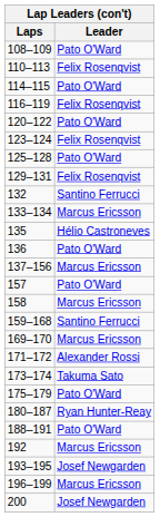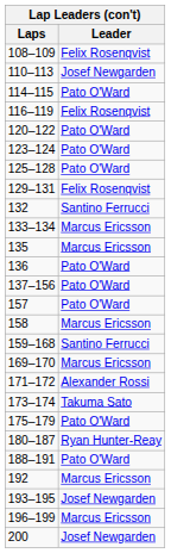 <table class="wikitable">
 <tr>
 <th colspan=2>Lap Leaders (con't)</th>
 </tr>
 <tr>
 <th>Laps</th>
 <th>Leader</th>
 </tr>
 <tr>
 <td>108–109</td>
-<td><a href='#'>Pato O'Ward</a></td>
+<td><a href='#'>Felix Rosenqvist</a></td>
 </tr>
 <tr>
 <td>110–113</td>
-<td><a href='#'>Felix Rosenqvist</a></td>
+<td><a href='#'>Josef Newgarden</a></td>
 </tr>
 <tr>
 <td>114–115</td>
 <td><a href='#'>Pato O'Ward</a></td>
 </tr>
 <tr>
 <td>116–119</td>
 <td><a href='#'>Felix Rosenqvist</a></td>
 </tr>
 <tr>
 <td>120–122</td>
 <td><a href='#'>Pato O'Ward</a></td>
 </tr>
 <tr>
 <td>123–124</td>
-<td><a href='#'>Felix Rosenqvist</a></td>
+<td><a href='#'>Pato O'Ward</a></td>
 </tr>
 <tr>
 <td>125–128</td>
 <td><a href='#'>Pato O'Ward</a></td>
 </tr>
 <tr>
 <td>129–131</td>
 <td><a href='#'>Felix Rosenqvist</a></td>
 </tr>
 <tr>
 <td>132</td>
 <td><a href='#'>Santino Ferrucci</a></td>
 </tr>
 <tr>
 <td>133–134</td>
 <td><a href='#'>Marcus Ericsson</a></td>
 </tr>
 <tr>
 <td>135</td>
-<td><a href='#'>Hélio Castroneves</a></td>
+<td><a href='#'>Marcus Ericsson</a></td>
 </tr>
 <tr>
 <td>136</td>
 <td><a href='#'>Pato O'Ward</a></td>
 </tr>
 <tr>
 <td>137–156</td>
-<td><a href='#'>Marcus Ericsson</a></td>
+<td><a href='#'>Pato O'Ward</a></td>
 </tr>
 <tr>
 <td>157</td>
 <td><a href='#'>Pato O'Ward</a></td>
 </tr>
 <tr>
 <td>158</td>
 <td><a href='#'>Marcus Ericsson</a></td>
 </tr>
 <tr>
 <td>159–168</td>
 <td><a href='#'>Santino Ferrucci</a></td>
 </tr>
 <tr>
 <td>169–170</td>
 <td><a href='#'>Marcus Ericsson</a></td>
 </tr>
 <tr>
 <td>171–172</td>
 <td><a href='#'>Alexander Rossi</a></td>
 </tr>
 <tr>
 <td>173–174</td>
 <td><a href='#'>Takuma Sato</a></td>
 </tr>
 <tr>
 <td>175–179</td>
 <td><a href='#'>Pato O'Ward</a></td>
 </tr>
 <tr>
 <td>180–187</td>
 <td><a href='#'>Ryan Hunter-Reay</a></td>
 </tr>
 <tr>
 <td>188–191</td>
 <td><a href='#'>Pato O'Ward</a></td>
 </tr>
 <tr>
 <td>192</td>
 <td><a href='#'>Marcus Ericsson</a></td>
 </tr>
 <tr>
 <td>193–195</td>
 <td><a href='#'>Josef Newgarden</a></td>
 </tr>
 <tr>
 <td>196–199</td>
 <td><a href='#'>Marcus Ericsson</a></td>
 </tr>
 <tr>
 <td>200</td>
 <td><a href='#'>Josef Newgarden</a></td>
 </tr>
 </table>
